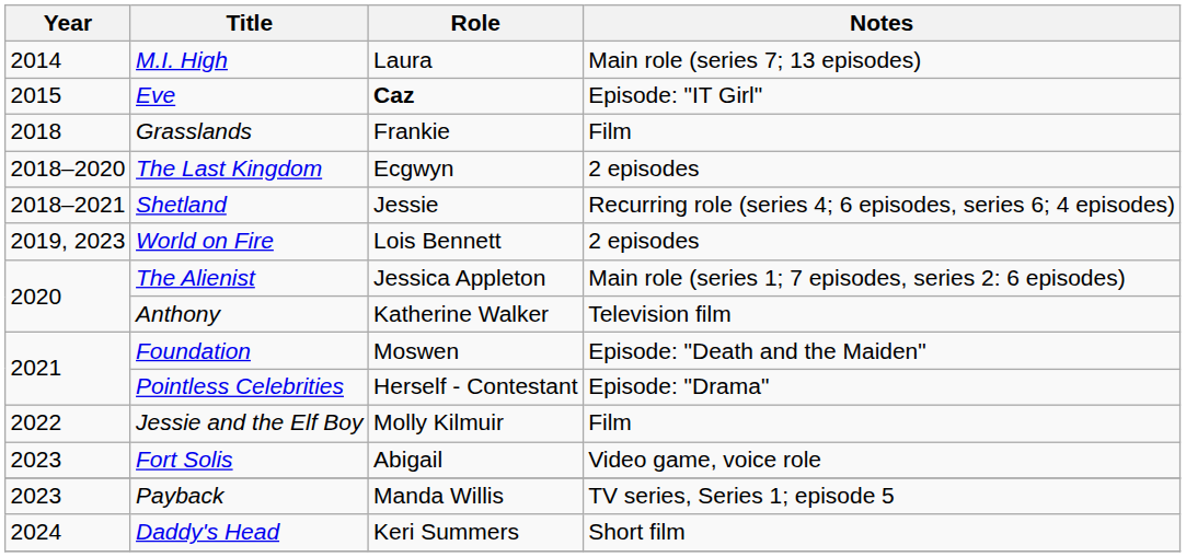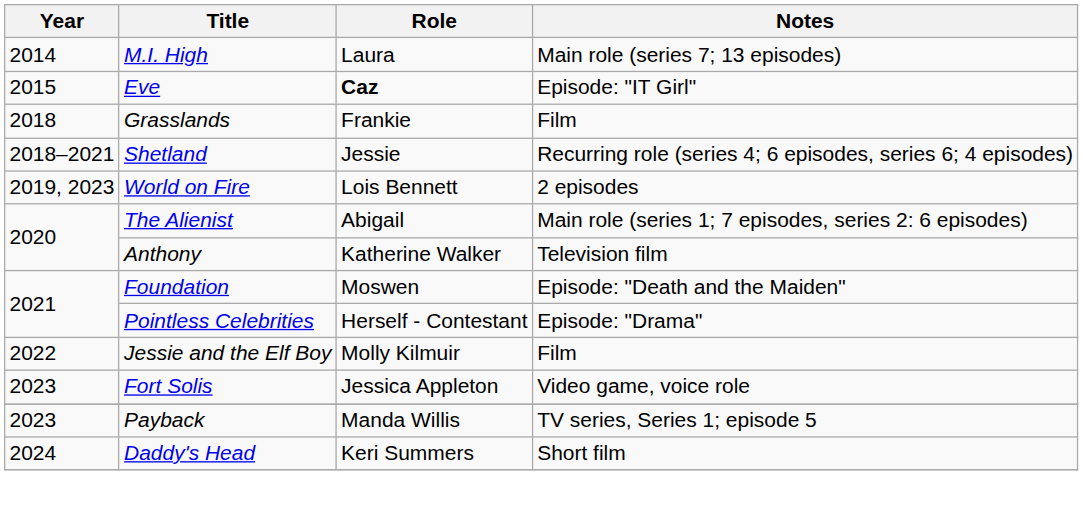 <table class="wikitable sortable">
 <tr>
 <th>Year</th>
 <th>Title</th>
 <th>Role</th>
 <th class="unsortable">Notes</th>
 </tr>
 <tr>
 <td>2014</td>
 <td><em><a href='#'>M.I. High</a></em></td>
 <td>Laura</td>
 <td>Main role (series 7; 13 episodes)</td>
 </tr>
 <tr>
 <td>2015</td>
 <td><em><a href='#'>Eve</a></em></td>
 <td><strong>Caz</strong></td>
 <td>Episode: "IT Girl"</td>
 </tr>
 <tr>
 <td>2018</td>
 <td><em>Grasslands</em></td>
 <td>Frankie</td>
 <td>Film</td>
 </tr>
 <tr>
-<td>2018–2020</td>
-<td><em><a href='#'>The Last Kingdom</a></em></td>
-<td>Ecgwyn</td>
-<td>2 episodes</td>
-</tr>
-<tr>
 <td>2018–2021</td>
 <td><em><a href='#'>Shetland</a></em></td>
 <td>Jessie</td>
 <td>Recurring role (series 4; 6 episodes, series 6; 4 episodes)</td>
 </tr>
 <tr>
 <td>2019, 2023</td>
 <td><em><a href='#'>World on Fire</a></em></td>
 <td>Lois Bennett</td>
 <td>2 episodes</td>
 </tr>
 <tr>
 <td rowspan="2">2020</td>
 <td><em><a href='#'>The Alienist</a></em></td>
-<td>Jessica Appleton</td>
+<td>Abigail</td>
 <td>Main role (series 1; 7 episodes, series 2: 6 episodes)</td>
 </tr>
 <tr>
 <td><em>Anthony</em></td>
 <td>Katherine Walker</td>
 <td>Television film</td>
 </tr>
 <tr>
 <td rowspan="2">2021</td>
 <td><em><a href='#'>Foundation</a></em></td>
 <td>Moswen</td>
 <td>Episode: "Death and the Maiden"</td>
 </tr>
 <tr>
 <td><em><a href='#'>Pointless Celebrities</a></em></td>
 <td>Herself - Contestant</td>
 <td>Episode: "Drama"</td>
 </tr>
 <tr>
 <td>2022</td>
 <td><em>Jessie and the Elf Boy</em></td>
 <td>Molly Kilmuir</td>
 <td>Film</td>
 </tr>
 <tr>
 <td>2023</td>
 <td><em><a href='#'>Fort Solis</a></em></td>
-<td>Abigail</td>
+<td>Jessica Appleton</td>
 <td>Video game, voice role</td>
 </tr>
 <tr>
 </tr>
 <tr>
 <td>2023</td>
 <td><em>Payback</em></td>
 <td>Manda Willis</td>
 <td>TV series, Series 1; episode 5</td>
 </tr>
 <tr>
 <td>2024</td>
 <td><em><a href='#'>Daddy's Head</a></em></td>
 <td>Keri Summers</td>
 <td>Short film</td>
 </tr>
 <tr>
 </tr>
 </table>
